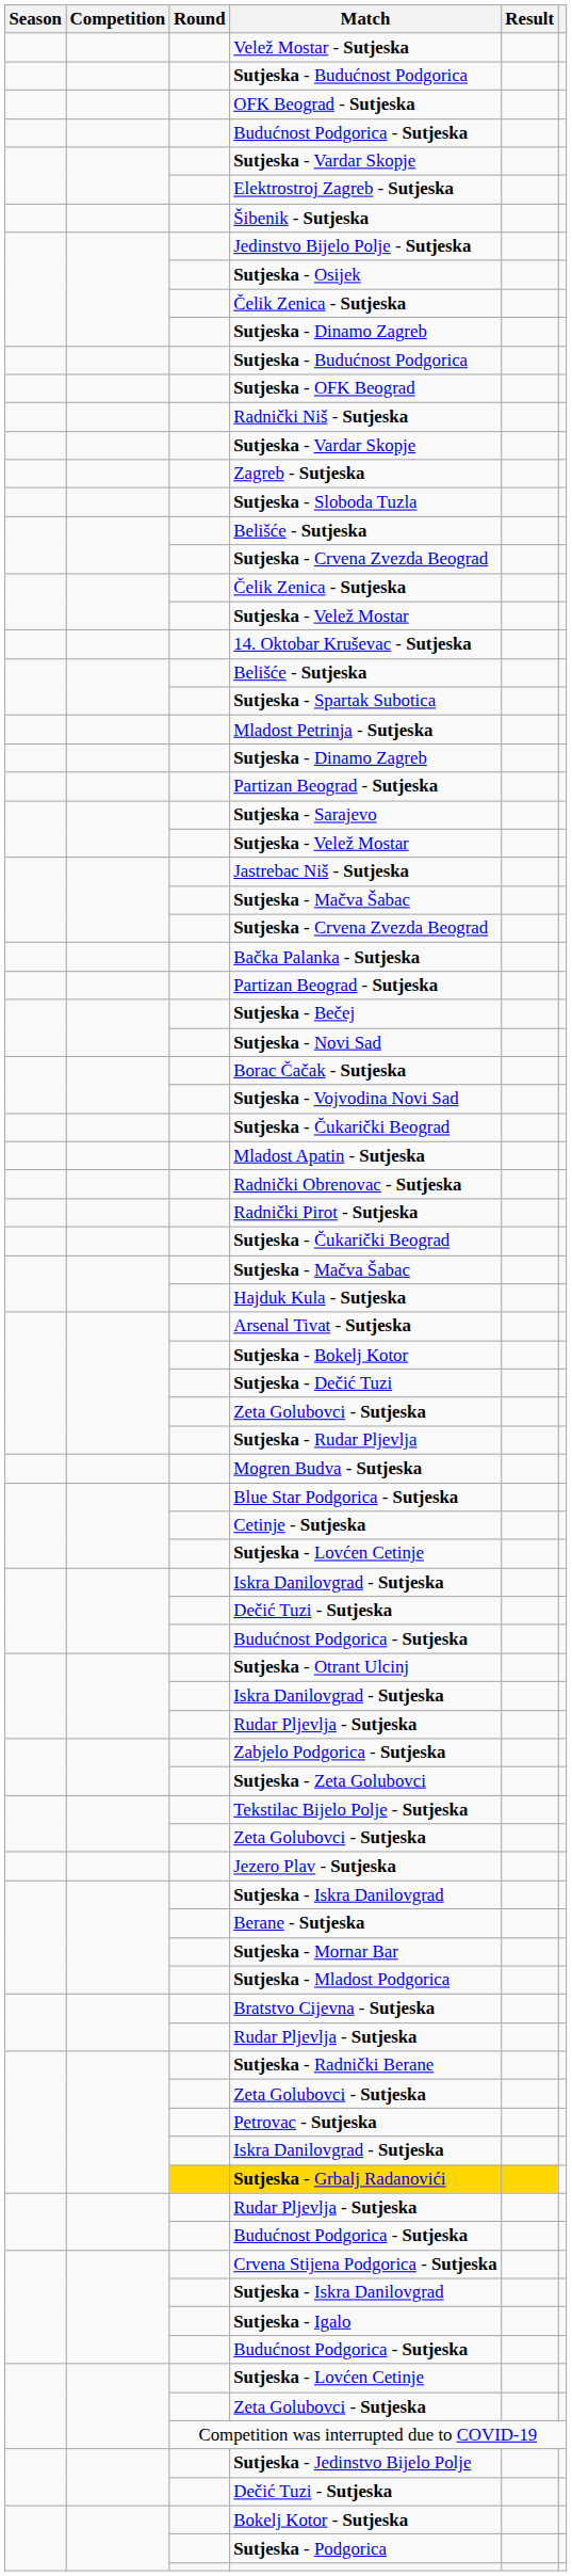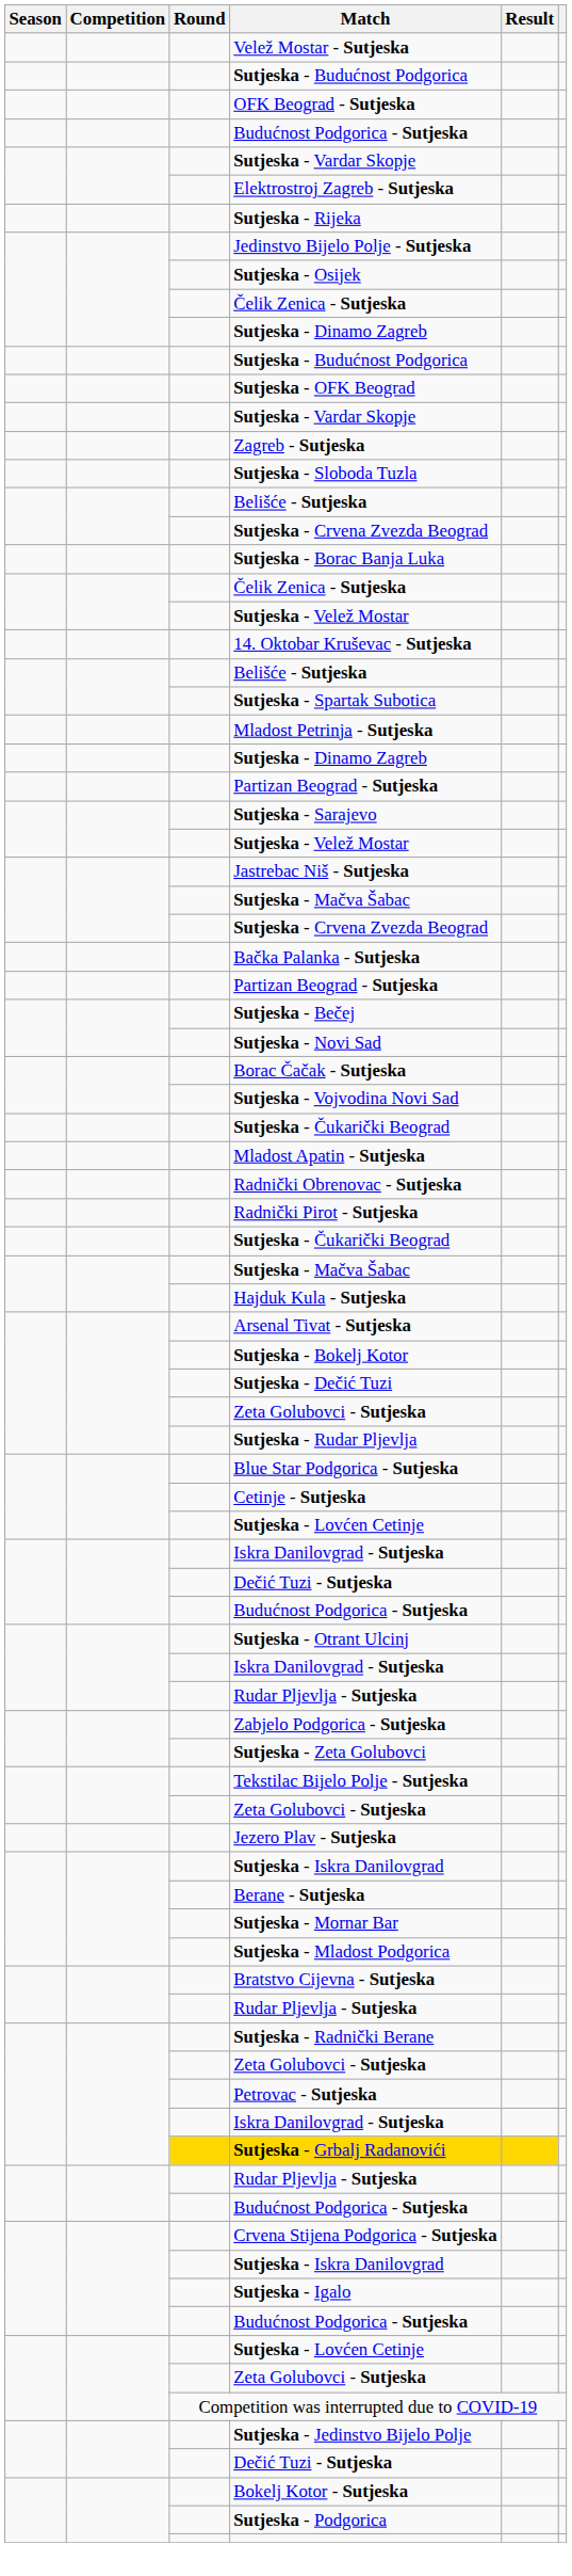 <table class="wikitable">
 <tr>
 <th>Season</th>
 <th>Competition</th>
 <th>Round</th>
 <th>Match</th>
 <th>Result</th>
 <th></th>
 </tr>
 <tr>
 <td></td>
 <td></td>
 <td></td>
 <td><a href='#'>Velež Mostar</a> - <strong>Sutjeska</strong></td>
 <td></td>
 <td></td>
 </tr>
 <tr>
 <td></td>
 <td></td>
 <td></td>
 <td><strong>Sutjeska</strong> - <a href='#'>Budućnost Podgorica</a></td>
 <td></td>
 <td></td>
 </tr>
 <tr>
 <td></td>
 <td></td>
 <td></td>
 <td><a href='#'>OFK Beograd</a> - <strong>Sutjeska</strong></td>
 <td></td>
 <td></td>
 </tr>
 <tr>
 <td></td>
 <td></td>
 <td></td>
 <td><a href='#'>Budućnost Podgorica</a> - <strong>Sutjeska</strong></td>
 <td></td>
 <td></td>
 </tr>
 <tr>
 <td rowspan="2"></td>
 <td rowspan="2"></td>
 <td></td>
 <td><strong>Sutjeska</strong> - <a href='#'>Vardar Skopje</a></td>
 <td></td>
 <td></td>
 </tr>
 <tr>
 <td></td>
 <td><a href='#'>Elektrostroj Zagreb</a> - <strong>Sutjeska</strong></td>
 <td></td>
 <td></td>
 </tr>
 <tr>
 <td></td>
 <td></td>
 <td></td>
-<td><a href='#'>Šibenik</a> - <strong>Sutjeska</strong></td>
+<td><strong>Sutjeska</strong> - <a href='#'>Rijeka</a></td>
 <td></td>
 <td></td>
 </tr>
 <tr>
 <td rowspan="4"></td>
 <td rowspan="4"></td>
 <td></td>
 <td><a href='#'>Jedinstvo Bijelo Polje</a> - <strong>Sutjeska</strong></td>
 <td></td>
 <td></td>
 </tr>
 <tr>
 <td></td>
 <td><strong>Sutjeska</strong> - <a href='#'>Osijek</a></td>
 <td></td>
 <td></td>
 </tr>
 <tr>
 <td></td>
 <td><a href='#'>Čelik Zenica</a> - <strong>Sutjeska</strong></td>
 <td></td>
 <td></td>
 </tr>
 <tr>
 <td></td>
 <td><strong>Sutjeska</strong> - <a href='#'>Dinamo Zagreb</a></td>
 <td></td>
 <td></td>
 </tr>
 <tr>
 <td></td>
 <td></td>
 <td></td>
 <td><strong>Sutjeska</strong> - <a href='#'>Budućnost Podgorica</a></td>
 <td></td>
 <td></td>
 </tr>
 <tr>
 <td></td>
 <td></td>
 <td></td>
 <td><strong>Sutjeska</strong> - <a href='#'>OFK Beograd</a></td>
 <td></td>
 <td></td>
 </tr>
 <tr>
 <td></td>
 <td></td>
 <td></td>
-<td><a href='#'>Radnički Niš</a> - <strong>Sutjeska</strong></td>
-<td></td>
-<td></td>
-</tr>
-<tr>
-<td></td>
-<td></td>
-<td></td>
 <td><strong>Sutjeska</strong> - <a href='#'>Vardar Skopje</a></td>
 <td></td>
 <td></td>
 </tr>
 <tr>
 <td></td>
 <td></td>
 <td></td>
 <td><a href='#'>Zagreb</a> - <strong>Sutjeska</strong></td>
 <td></td>
 <td></td>
 </tr>
 <tr>
 <td></td>
 <td></td>
 <td></td>
 <td><strong>Sutjeska</strong> - <a href='#'>Sloboda Tuzla</a></td>
 <td></td>
 <td></td>
 </tr>
 <tr>
 <td rowspan="2"></td>
 <td rowspan="2"></td>
 <td></td>
 <td><a href='#'>Belišće</a> - <strong>Sutjeska</strong></td>
 <td></td>
 <td></td>
 </tr>
 <tr>
 <td></td>
 <td><strong>Sutjeska</strong> - <a href='#'>Crvena Zvezda Beograd</a></td>
+<td></td>
+<td></td>
+</tr>
+<tr>
+<td></td>
+<td></td>
+<td></td>
+<td><strong>Sutjeska</strong> - <a href='#'>Borac Banja Luka</a></td>
 <td></td>
 <td></td>
 </tr>
 <tr>
 <td rowspan="2"></td>
 <td rowspan="2"></td>
 <td></td>
 <td><a href='#'>Čelik Zenica</a> - <strong>Sutjeska</strong></td>
 <td></td>
 <td></td>
 </tr>
 <tr>
 <td></td>
 <td><strong>Sutjeska</strong> - <a href='#'>Velež Mostar</a></td>
 <td></td>
 <td></td>
 </tr>
 <tr>
 <td></td>
 <td></td>
 <td></td>
 <td><a href='#'>14. Oktobar Kruševac</a> - <strong>Sutjeska</strong></td>
 <td></td>
 <td></td>
 </tr>
 <tr>
 <td rowspan="2"></td>
 <td rowspan="2"></td>
 <td></td>
 <td><a href='#'>Belišće</a> - <strong>Sutjeska</strong></td>
 <td></td>
 <td></td>
 </tr>
 <tr>
 <td></td>
 <td><strong>Sutjeska</strong> - <a href='#'>Spartak Subotica</a></td>
 <td></td>
 <td></td>
 </tr>
 <tr>
 <td></td>
 <td></td>
 <td></td>
 <td><a href='#'>Mladost Petrinja</a> - <strong>Sutjeska</strong></td>
 <td></td>
 <td></td>
 </tr>
 <tr>
 <td></td>
 <td></td>
 <td></td>
 <td><strong>Sutjeska</strong> - <a href='#'>Dinamo Zagreb</a></td>
 <td></td>
 <td></td>
 </tr>
 <tr>
 <td></td>
 <td></td>
 <td></td>
 <td><a href='#'>Partizan Beograd</a> - <strong>Sutjeska</strong></td>
 <td></td>
 <td></td>
 </tr>
 <tr>
 <td rowspan="2"></td>
 <td rowspan="2"></td>
 <td></td>
 <td><strong>Sutjeska</strong> - <a href='#'>Sarajevo</a></td>
 <td></td>
 <td></td>
 </tr>
 <tr>
 <td></td>
 <td><strong>Sutjeska</strong> - <a href='#'>Velež Mostar</a></td>
 <td></td>
 <td></td>
 </tr>
 <tr>
 <td rowspan="3"></td>
 <td rowspan="3"></td>
 <td></td>
 <td><a href='#'>Jastrebac Niš</a> - <strong>Sutjeska</strong></td>
 <td></td>
 <td></td>
 </tr>
 <tr>
 <td></td>
 <td><strong>Sutjeska</strong> - <a href='#'>Mačva Šabac</a></td>
 <td></td>
 <td></td>
 </tr>
 <tr>
 <td></td>
 <td><strong>Sutjeska</strong> - <a href='#'>Crvena Zvezda Beograd</a></td>
 <td></td>
 <td></td>
 </tr>
 <tr>
 <td></td>
 <td></td>
 <td></td>
 <td><a href='#'>Bačka Palanka</a> - <strong>Sutjeska</strong></td>
 <td></td>
 <td></td>
 </tr>
 <tr>
 <td></td>
 <td></td>
 <td></td>
 <td><a href='#'>Partizan Beograd</a> - <strong>Sutjeska</strong></td>
 <td></td>
 <td></td>
 </tr>
 <tr>
 <td rowspan="2"></td>
 <td rowspan="2"></td>
 <td></td>
 <td><strong>Sutjeska</strong> - <a href='#'>Bečej</a></td>
 <td></td>
 <td></td>
 </tr>
 <tr>
 <td></td>
 <td><strong>Sutjeska</strong> - <a href='#'>Novi Sad</a></td>
 <td></td>
 <td></td>
 </tr>
 <tr>
 <td rowspan="2"></td>
 <td rowspan="2"></td>
 <td></td>
 <td><a href='#'>Borac Čačak</a> - <strong>Sutjeska</strong></td>
 <td></td>
 <td></td>
 </tr>
 <tr>
 <td></td>
 <td><strong>Sutjeska</strong> - <a href='#'>Vojvodina Novi Sad</a></td>
 <td></td>
 <td></td>
 </tr>
 <tr>
 <td></td>
 <td></td>
 <td></td>
 <td><strong>Sutjeska</strong> - <a href='#'>Čukarički Beograd</a></td>
 <td></td>
 <td></td>
 </tr>
 <tr>
 <td></td>
 <td></td>
 <td></td>
 <td><a href='#'>Mladost Apatin</a> - <strong>Sutjeska</strong></td>
 <td></td>
 <td></td>
 </tr>
 <tr>
 <td></td>
 <td></td>
 <td></td>
 <td><a href='#'>Radnički Obrenovac</a> - <strong>Sutjeska</strong></td>
 <td></td>
 <td></td>
 </tr>
 <tr>
 <td></td>
 <td></td>
 <td></td>
 <td><a href='#'>Radnički Pirot</a> - <strong>Sutjeska</strong></td>
 <td></td>
 <td></td>
 </tr>
 <tr>
 <td></td>
 <td></td>
 <td></td>
 <td><strong>Sutjeska</strong> - <a href='#'>Čukarički Beograd</a></td>
 <td></td>
 <td></td>
 </tr>
 <tr>
 <td rowspan="2"></td>
 <td rowspan="2"></td>
 <td></td>
 <td><strong>Sutjeska</strong> - <a href='#'>Mačva Šabac</a></td>
 <td></td>
 <td></td>
 </tr>
 <tr>
 <td></td>
 <td><a href='#'>Hajduk Kula</a> - <strong>Sutjeska</strong></td>
 <td></td>
 <td></td>
 </tr>
 <tr>
 <td rowspan="5"></td>
 <td rowspan="5"></td>
 <td></td>
 <td><a href='#'>Arsenal Tivat</a> - <strong>Sutjeska</strong></td>
 <td></td>
 <td></td>
 </tr>
 <tr>
 <td></td>
 <td><strong>Sutjeska</strong> - <a href='#'>Bokelj Kotor</a></td>
 <td></td>
 <td></td>
 </tr>
 <tr>
 <td></td>
 <td><strong>Sutjeska</strong> - <a href='#'>Dečić Tuzi</a></td>
 <td></td>
 <td></td>
 </tr>
 <tr>
 <td></td>
 <td><a href='#'>Zeta Golubovci</a> - <strong>Sutjeska</strong></td>
 <td></td>
 <td></td>
 </tr>
 <tr>
 <td></td>
 <td><strong>Sutjeska</strong> - <a href='#'>Rudar Pljevlja</a></td>
-<td></td>
-<td></td>
-</tr>
-<tr>
-<td></td>
-<td></td>
-<td></td>
-<td><a href='#'>Mogren Budva</a> - <strong>Sutjeska</strong></td>
 <td></td>
 <td></td>
 </tr>
 <tr>
 <td rowspan="3"></td>
 <td rowspan="3"></td>
 <td></td>
 <td><a href='#'>Blue Star Podgorica</a> - <strong>Sutjeska</strong></td>
 <td></td>
 <td></td>
 </tr>
 <tr>
 <td></td>
 <td><a href='#'>Cetinje</a> - <strong>Sutjeska</strong></td>
 <td></td>
 <td></td>
 </tr>
 <tr>
 <td></td>
 <td><strong>Sutjeska</strong> - <a href='#'>Lovćen Cetinje</a></td>
 <td></td>
 <td></td>
 </tr>
 <tr>
 <td rowspan="3"></td>
 <td rowspan="3"></td>
 <td></td>
 <td><a href='#'>Iskra Danilovgrad</a> - <strong>Sutjeska</strong></td>
 <td></td>
 <td></td>
 </tr>
 <tr>
 <td></td>
 <td><a href='#'>Dečić Tuzi</a> - <strong>Sutjeska</strong></td>
 <td></td>
 <td></td>
 </tr>
 <tr>
 <td></td>
 <td><a href='#'>Budućnost Podgorica</a> - <strong>Sutjeska</strong></td>
 <td></td>
 <td></td>
 </tr>
 <tr>
 <td rowspan="3"></td>
 <td rowspan="3"></td>
 <td></td>
 <td><strong>Sutjeska</strong> - <a href='#'>Otrant Ulcinj</a></td>
 <td></td>
 <td></td>
 </tr>
 <tr>
 <td></td>
 <td><a href='#'>Iskra Danilovgrad</a> - <strong>Sutjeska</strong></td>
 <td></td>
 <td></td>
 </tr>
 <tr>
 <td></td>
 <td><a href='#'>Rudar Pljevlja</a> - <strong>Sutjeska</strong></td>
 <td></td>
 <td></td>
 </tr>
 <tr>
 <td rowspan="2"></td>
 <td rowspan="2"></td>
 <td></td>
 <td><a href='#'>Zabjelo Podgorica</a> - <strong>Sutjeska</strong></td>
 <td></td>
 <td></td>
 </tr>
 <tr>
 <td></td>
 <td><strong>Sutjeska</strong> - <a href='#'>Zeta Golubovci</a></td>
 <td></td>
 <td></td>
 </tr>
 <tr>
 <td rowspan="2"></td>
 <td rowspan="2"></td>
 <td></td>
 <td><a href='#'>Tekstilac Bijelo Polje</a> - <strong>Sutjeska</strong></td>
 <td></td>
 <td></td>
 </tr>
 <tr>
 <td></td>
 <td><a href='#'>Zeta Golubovci</a> - <strong>Sutjeska</strong></td>
 <td></td>
 <td></td>
 </tr>
 <tr>
 <td></td>
 <td></td>
 <td></td>
 <td><a href='#'>Jezero Plav</a> - <strong>Sutjeska</strong></td>
 <td></td>
 <td></td>
 </tr>
 <tr>
 <td rowspan="4"></td>
 <td rowspan="4"></td>
 <td></td>
 <td><strong>Sutjeska</strong> - <a href='#'>Iskra Danilovgrad</a></td>
 <td></td>
 <td></td>
 </tr>
 <tr>
 <td></td>
 <td><a href='#'>Berane</a> - <strong>Sutjeska</strong></td>
 <td></td>
 <td></td>
 </tr>
 <tr>
 <td></td>
 <td><strong>Sutjeska</strong> - <a href='#'>Mornar Bar</a></td>
 <td></td>
 <td></td>
 </tr>
 <tr>
 <td></td>
 <td><strong>Sutjeska</strong> - <a href='#'>Mladost Podgorica</a></td>
 <td></td>
 <td></td>
 </tr>
 <tr>
 <td rowspan="2"></td>
 <td rowspan="2"></td>
 <td></td>
 <td><a href='#'>Bratstvo Cijevna</a> - <strong>Sutjeska</strong></td>
 <td></td>
 <td></td>
 </tr>
 <tr>
 <td></td>
 <td><a href='#'>Rudar Pljevlja</a> - <strong>Sutjeska</strong></td>
 <td></td>
 <td></td>
 </tr>
 <tr>
 <td rowspan="5"></td>
 <td rowspan="5"></td>
 <td></td>
 <td><strong>Sutjeska</strong> - <a href='#'>Radnički Berane</a></td>
 <td></td>
 <td></td>
 </tr>
 <tr>
 <td></td>
 <td><a href='#'>Zeta Golubovci</a> - <strong>Sutjeska</strong></td>
 <td></td>
 <td></td>
 </tr>
 <tr>
 <td></td>
 <td><a href='#'>Petrovac</a> - <strong>Sutjeska</strong></td>
 <td></td>
 <td></td>
 </tr>
 <tr>
 <td></td>
 <td><a href='#'>Iskra Danilovgrad</a> - <strong>Sutjeska</strong></td>
 <td></td>
 <td></td>
 </tr>
 <tr>
 <td bgcolor=gold></td>
 <td bgcolor=gold><strong>Sutjeska</strong> - <a href='#'>Grbalj Radanovići</a></td>
 <td bgcolor=gold></td>
 <td></td>
 </tr>
 <tr>
 <td rowspan="2"></td>
 <td rowspan="2"></td>
 <td></td>
 <td><a href='#'>Rudar Pljevlja</a> - <strong>Sutjeska</strong></td>
 <td></td>
 <td></td>
 </tr>
 <tr>
 <td></td>
 <td><a href='#'>Budućnost Podgorica</a> - <strong>Sutjeska</strong></td>
 <td></td>
 <td></td>
 </tr>
 <tr>
 <td rowspan="4"></td>
 <td rowspan="4"></td>
 <td></td>
 <td><a href='#'>Crvena Stijena Podgorica</a> - <strong>Sutjeska</strong></td>
 <td></td>
 <td></td>
 </tr>
 <tr>
 <td></td>
 <td><strong>Sutjeska</strong> - <a href='#'>Iskra Danilovgrad</a></td>
 <td></td>
 <td></td>
 </tr>
 <tr>
 <td></td>
 <td><strong>Sutjeska</strong> - <a href='#'>Igalo</a></td>
 <td></td>
 <td></td>
 </tr>
 <tr>
 <td></td>
 <td><a href='#'>Budućnost Podgorica</a> - <strong>Sutjeska</strong></td>
 <td></td>
 <td></td>
 </tr>
 <tr>
 <td rowspan="3"></td>
 <td rowspan="3"></td>
 <td></td>
 <td><strong>Sutjeska</strong> - <a href='#'>Lovćen Cetinje</a></td>
 <td></td>
 <td></td>
 </tr>
 <tr>
 <td></td>
 <td><a href='#'>Zeta Golubovci</a> - <strong>Sutjeska</strong></td>
 <td></td>
 <td></td>
 </tr>
 <tr>
 <td colspan=4 style="text-align:center;">Competition was interrupted due to <a href='#'>COVID-19</a></td>
 </tr>
 <tr>
 <td rowspan="2"></td>
 <td rowspan="2"></td>
 <td></td>
 <td><strong>Sutjeska</strong> - <a href='#'>Jedinstvo Bijelo Polje</a></td>
 <td></td>
 <td></td>
 </tr>
 <tr>
 <td></td>
 <td><a href='#'>Dečić Tuzi</a> - <strong>Sutjeska</strong></td>
 <td></td>
 <td></td>
 </tr>
 <tr>
 <td rowspan="3"></td>
 <td rowspan="3"></td>
 <td></td>
 <td><a href='#'>Bokelj Kotor</a> - <strong>Sutjeska</strong></td>
 <td></td>
 <td></td>
 </tr>
 <tr>
 <td></td>
 <td><strong>Sutjeska</strong> - <a href='#'>Podgorica</a></td>
 <td></td>
 <td></td>
 </tr>
 <tr>
 <td></td>
 <td></td>
 <td></td>
 <td></td>
 </tr>
 </table>
